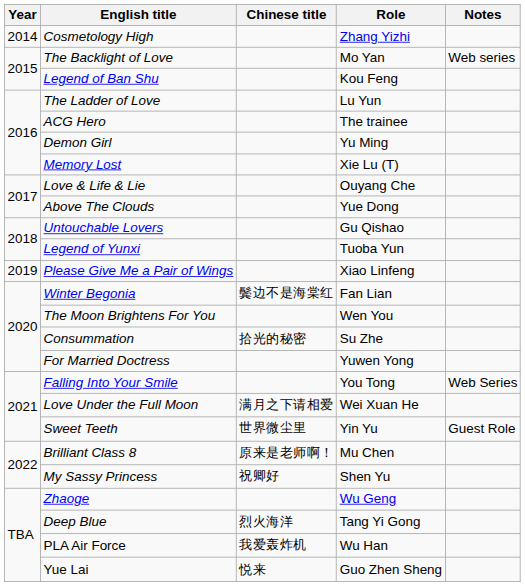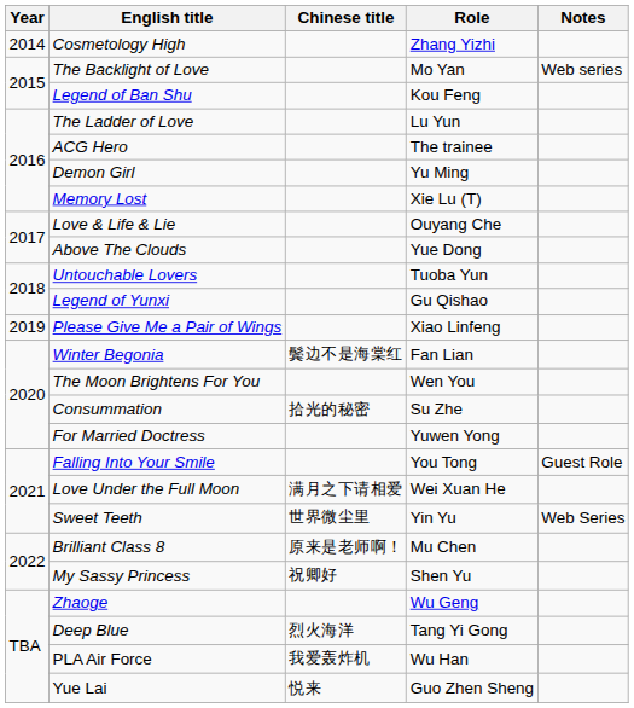 <table class="wikitable">
 <tr>
 <th>Year</th>
 <th>English title</th>
 <th>Chinese title</th>
 <th>Role</th>
 <th>Notes</th>
 </tr>
 <tr>
 <td>2014</td>
 <td><em>Cosmetology High</em></td>
 <td></td>
 <td><a href='#'>Zhang Yizhi</a></td>
 <td></td>
 </tr>
 <tr>
 <td rowspan="2">2015</td>
 <td><em>The Backlight of Love</em></td>
 <td></td>
 <td>Mo Yan</td>
 <td>Web series</td>
 </tr>
 <tr>
 <td><em><a href='#'>Legend of Ban Shu</a></em></td>
 <td></td>
 <td>Kou Feng</td>
 <td></td>
 </tr>
 <tr>
 <td rowspan="4">2016</td>
 <td><em>The Ladder of Love</em></td>
 <td></td>
 <td>Lu Yun</td>
 <td></td>
 </tr>
 <tr>
 <td><em>ACG Hero</em></td>
 <td></td>
 <td>The trainee</td>
 <td></td>
 </tr>
 <tr>
 <td><em>Demon Girl</em></td>
 <td></td>
 <td>Yu Ming</td>
 <td></td>
 </tr>
 <tr>
 <td><em><a href='#'>Memory Lost</a></em></td>
 <td></td>
 <td>Xie Lu (T)</td>
 <td></td>
 </tr>
 <tr>
 <td rowspan="2">2017</td>
 <td><em>Love & Life & Lie</em></td>
 <td></td>
 <td>Ouyang Che</td>
 <td></td>
 </tr>
 <tr>
 <td><em>Above The Clouds</em></td>
 <td></td>
 <td>Yue Dong</td>
 <td></td>
 </tr>
 <tr>
 <td rowspan="2">2018</td>
 <td><em><a href='#'>Untouchable Lovers</a></em></td>
 <td></td>
-<td>Gu Qishao</td>
+<td>Tuoba Yun</td>
 <td></td>
 </tr>
 <tr>
 <td><em><a href='#'>Legend of Yunxi</a></em></td>
 <td></td>
-<td>Tuoba Yun</td>
+<td>Gu Qishao</td>
 <td></td>
 </tr>
 <tr>
 <td>2019</td>
 <td><em><a href='#'>Please Give Me a Pair of Wings</a></em></td>
 <td></td>
 <td>Xiao Linfeng</td>
 <td></td>
 </tr>
 <tr>
 <td rowspan="4">2020</td>
 <td><em><a href='#'>Winter Begonia</a></em></td>
 <td>鬓边不是海棠红</td>
 <td>Fan Lian</td>
 <td></td>
 </tr>
 <tr>
 <td><em>The Moon Brightens For You</em></td>
 <td></td>
 <td>Wen You</td>
 <td></td>
 </tr>
 <tr>
 <td><em>Consummation</em></td>
 <td>拾光的秘密</td>
 <td>Su Zhe</td>
 <td></td>
 </tr>
 <tr>
 <td><em>For Married Doctress</em></td>
 <td></td>
 <td>Yuwen Yong</td>
 <td></td>
 </tr>
 <tr>
 <td rowspan="3">2021</td>
 <td><em><a href='#'>Falling Into Your Smile</a></em></td>
 <td></td>
 <td>You Tong</td>
-<td>Web Series</td>
+<td>Guest Role</td>
 </tr>
 <tr>
 <td><em>Love Under the Full Moon</em></td>
 <td>满月之下请相爱</td>
 <td>Wei Xuan He</td>
 <td></td>
 </tr>
 <tr>
 <td><em>Sweet Teeth</em></td>
 <td>世界微尘里</td>
 <td>Yin Yu</td>
-<td>Guest Role</td>
+<td>Web Series</td>
 </tr>
 <tr>
 <td rowspan="2">2022</td>
 <td><em>Brilliant Class 8</em></td>
 <td>原来是老师啊！</td>
 <td>Mu Chen</td>
 <td></td>
 </tr>
 <tr>
 <td><em>My Sassy Princess</em></td>
 <td>祝卿好</td>
 <td>Shen Yu</td>
 <td></td>
 </tr>
 <tr>
 <td rowspan="4">TBA</td>
 <td><em><a href='#'>Zhaoge</a></em></td>
 <td></td>
 <td><a href='#'>Wu Geng</a></td>
 <td></td>
 </tr>
 <tr>
 <td><em>Deep Blue</em></td>
 <td>烈火海洋</td>
 <td>Tang Yi Gong</td>
 <td></td>
 </tr>
 <tr>
 <td>PLA Air Force</td>
 <td>我爱轰炸机</td>
 <td>Wu Han</td>
 <td></td>
 </tr>
 <tr>
 <td>Yue Lai</td>
 <td>悦来</td>
 <td>Guo Zhen Sheng</td>
 <td></td>
 </tr>
 </table>
